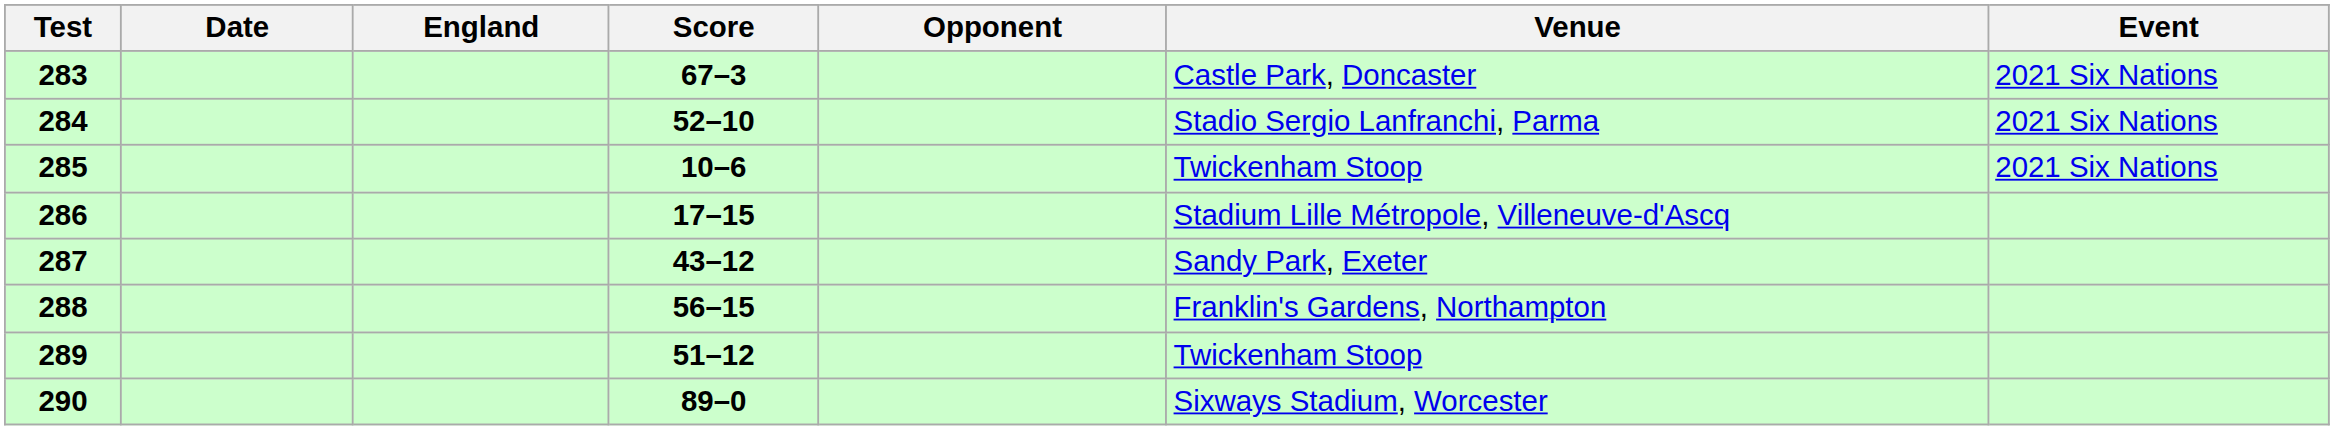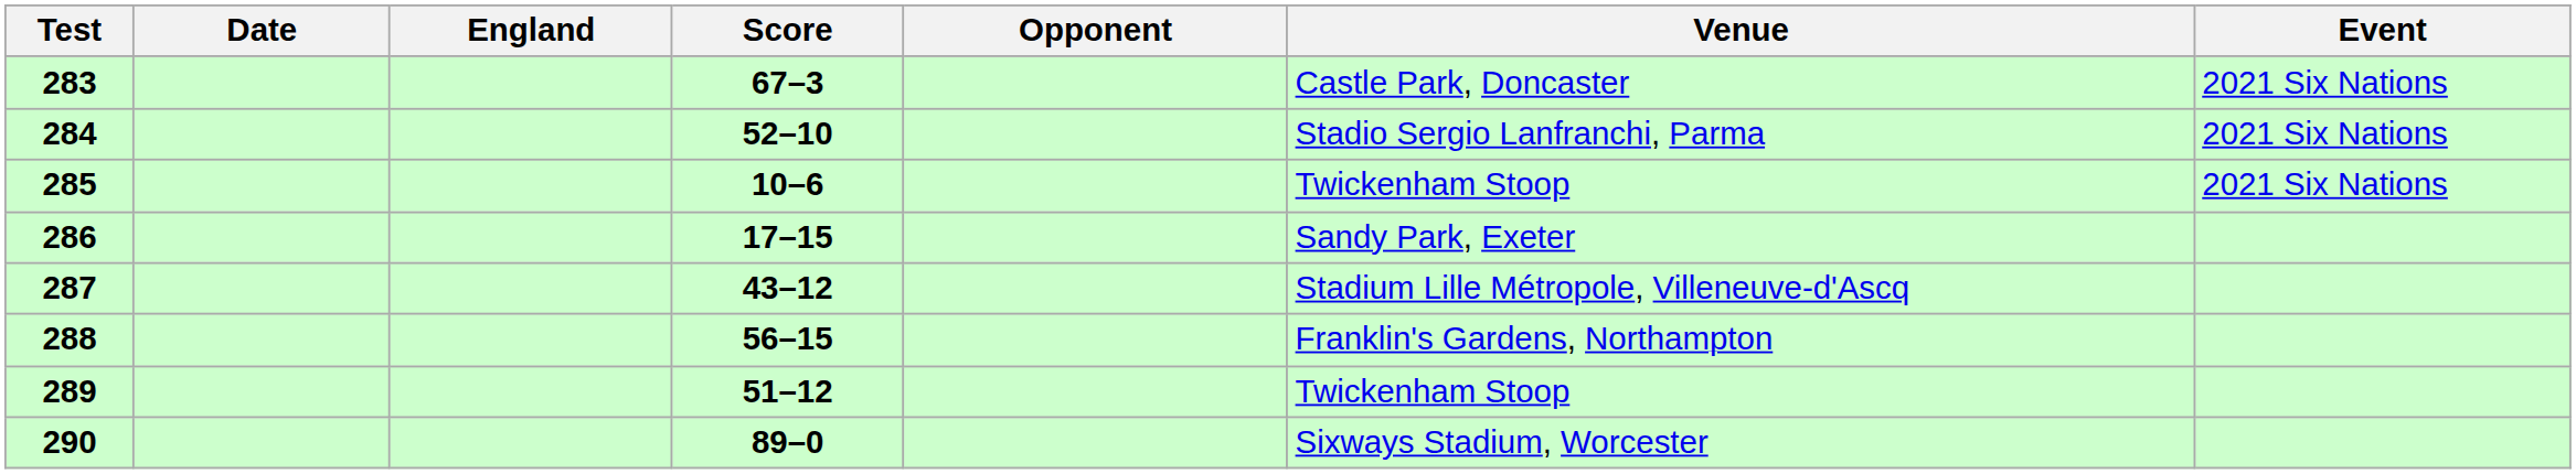 <table class="wikitable sortable" style="width:100%">
 <tr>
 <th style="width:5%">Test</th>
 <th style="width:10%">Date</th>
 <th style="width:11%">England</th>
 <th style="width:9%">Score</th>
 <th style="width:15%">Opponent</th>
 <th>Venue</th>
 <th>Event</th>
 </tr>
 <tr bgcolor=#ccffcc>
 <td align=center><strong>283</strong></td>
 <td></td>
 <td></td>
 <td align="center"><strong>67–3</strong></td>
 <td></td>
 <td><a href='#'>Castle Park</a>, <a href='#'>Doncaster</a></td>
 <td><a href='#'>2021 Six Nations</a></td>
 </tr>
 <tr bgcolor=#ccffcc>
 <td align=center><strong>284</strong></td>
 <td></td>
 <td></td>
 <td align="center"><strong>52–10</strong></td>
 <td></td>
 <td><a href='#'>Stadio Sergio Lanfranchi</a>, <a href='#'>Parma</a></td>
 <td><a href='#'>2021 Six Nations</a></td>
 </tr>
 <tr bgcolor=#ccffcc>
 <td align=center><strong>285</strong></td>
 <td></td>
 <td></td>
 <td align="center"><strong>10–6</strong></td>
 <td></td>
 <td><a href='#'>Twickenham Stoop</a></td>
 <td><a href='#'>2021 Six Nations</a></td>
 </tr>
 <tr bgcolor=#ccffcc>
 <td align=center><strong>286</strong></td>
 <td></td>
 <td></td>
 <td align="center"><strong>17–15</strong></td>
 <td></td>
-<td><a href='#'>Stadium Lille Métropole</a>, <a href='#'>Villeneuve-d'Ascq</a></td>
+<td><a href='#'>Sandy Park</a>, <a href='#'>Exeter</a></td>
 <td></td>
 </tr>
 <tr bgcolor=#ccffcc>
 <td align=center><strong>287</strong></td>
 <td></td>
 <td></td>
 <td align="center"><strong>43–12</strong></td>
 <td></td>
-<td><a href='#'>Sandy Park</a>, <a href='#'>Exeter</a></td>
+<td><a href='#'>Stadium Lille Métropole</a>, <a href='#'>Villeneuve-d'Ascq</a></td>
 <td></td>
 </tr>
 <tr bgcolor=#ccffcc>
 <td align=center><strong>288</strong></td>
 <td></td>
 <td></td>
 <td align="center"><strong>56–15</strong></td>
 <td></td>
 <td><a href='#'>Franklin's Gardens</a>, <a href='#'>Northampton</a></td>
 <td></td>
 </tr>
 <tr bgcolor=#ccffcc>
 <td align="center"><strong>289</strong></td>
 <td></td>
 <td></td>
 <td align="center"><strong>51–12</strong></td>
 <td></td>
 <td><a href='#'>Twickenham Stoop</a></td>
 <td></td>
 </tr>
 <tr bgcolor=#ccffcc>
 <td align="center"><strong>290</strong></td>
 <td></td>
 <td></td>
 <td align="center"><strong>89–0</strong></td>
 <td></td>
 <td><a href='#'>Sixways Stadium</a>, <a href='#'>Worcester</a></td>
 <td></td>
 </tr>
 </table>
